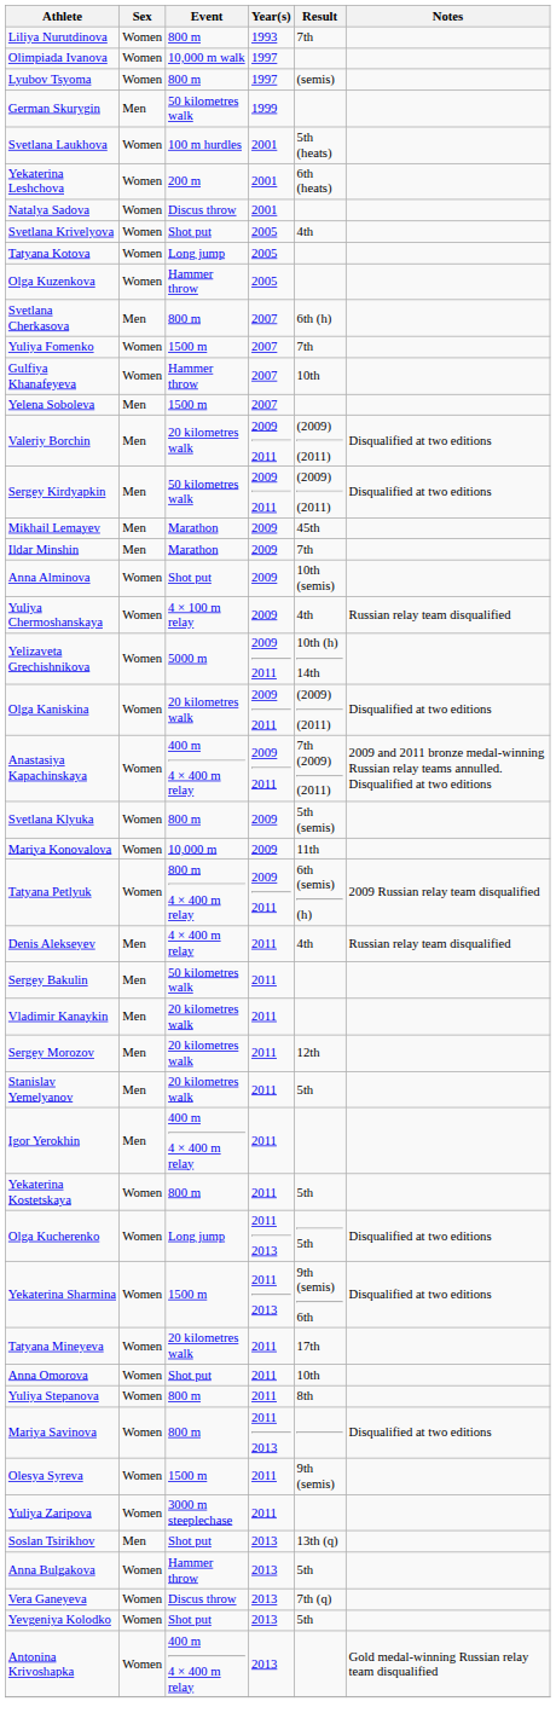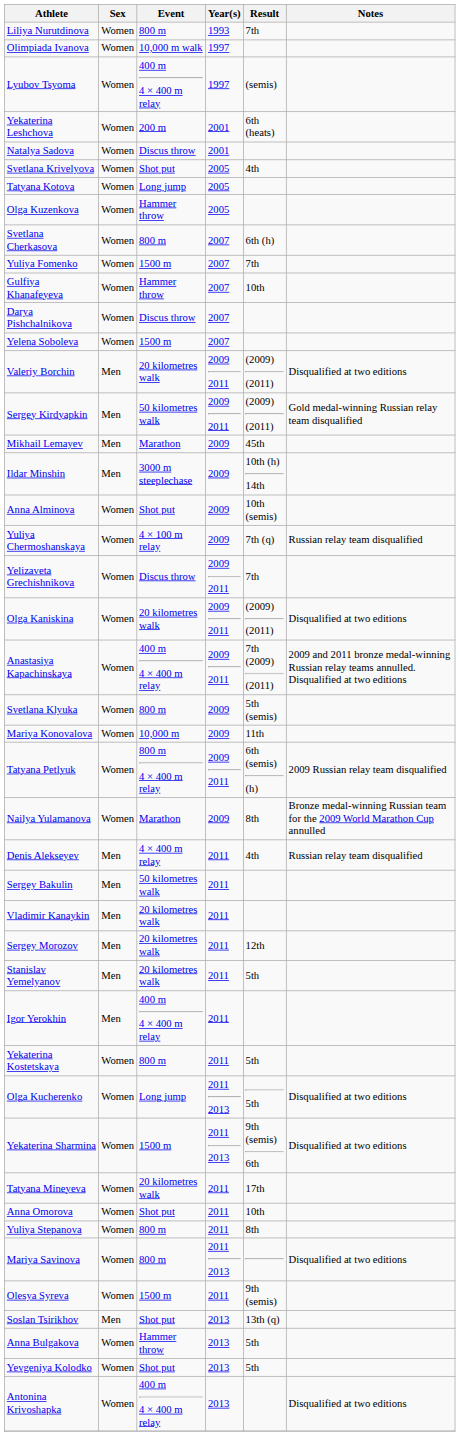 <table class="wikitable sortable" style="font-size:90%;">
 <tr>
 <th>Athlete</th>
 <th>Sex</th>
 <th>Event</th>
 <th>Year(s)</th>
 <th>Result</th>
 <th>Notes</th>
 </tr>
 <tr>
 <td><a href='#'>Liliya Nurutdinova</a></td>
 <td>Women</td>
 <td><a href='#'>800 m</a></td>
 <td><a href='#'>1993</a></td>
 <td>7th</td>
 <td></td>
 </tr>
 <tr>
 <td><a href='#'>Olimpiada Ivanova</a></td>
 <td>Women</td>
 <td><a href='#'>10,000 m walk</a></td>
 <td><a href='#'>1997</a></td>
 <td></td>
 <td></td>
 </tr>
 <tr>
 <td><a href='#'>Lyubov Tsyoma</a></td>
 <td>Women</td>
-<td><a href='#'>800 m</a></td>
+<td><a href='#'>400 m</a><hr><a href='#'>4 × 400 m relay</a></td>
 <td><a href='#'>1997</a></td>
 <td> (semis)</td>
-<td></td>
-</tr>
-<tr>
-<td><a href='#'>German Skurygin</a></td>
-<td>Men</td>
-<td><a href='#'>50 kilometres walk</a></td>
-<td><a href='#'>1999</a></td>
-<td></td>
-<td></td>
-</tr>
-<tr>
-<td><a href='#'>Svetlana Laukhova</a></td>
-<td>Women</td>
-<td><a href='#'>100 m hurdles</a></td>
-<td><a href='#'>2001</a></td>
-<td>5th (heats)</td>
 <td></td>
 </tr>
 <tr>
 <td><a href='#'>Yekaterina Leshchova</a></td>
 <td>Women</td>
 <td><a href='#'>200 m</a></td>
 <td><a href='#'>2001</a></td>
 <td>6th (heats)</td>
 <td></td>
 </tr>
 <tr>
 <td><a href='#'>Natalya Sadova</a></td>
 <td>Women</td>
 <td><a href='#'>Discus throw</a></td>
 <td><a href='#'>2001</a></td>
 <td></td>
 <td></td>
 </tr>
 <tr>
 <td><a href='#'>Svetlana Krivelyova</a></td>
 <td>Women</td>
 <td><a href='#'>Shot put</a></td>
 <td><a href='#'>2005</a></td>
 <td>4th</td>
 <td></td>
 </tr>
 <tr>
 <td><a href='#'>Tatyana Kotova</a></td>
 <td>Women</td>
 <td><a href='#'>Long jump</a></td>
 <td><a href='#'>2005</a></td>
 <td></td>
 <td></td>
 </tr>
 <tr>
 <td><a href='#'>Olga Kuzenkova</a></td>
 <td>Women</td>
 <td><a href='#'>Hammer throw</a></td>
 <td><a href='#'>2005</a></td>
 <td></td>
 <td></td>
 </tr>
 <tr>
 <td><a href='#'>Svetlana Cherkasova</a></td>
-<td>Men</td>
+<td>Women</td>
 <td><a href='#'>800 m</a></td>
 <td><a href='#'>2007</a></td>
 <td>6th (h)</td>
 <td></td>
 </tr>
 <tr>
 <td><a href='#'>Yuliya Fomenko</a></td>
 <td>Women</td>
 <td><a href='#'>1500 m</a></td>
 <td><a href='#'>2007</a></td>
 <td>7th</td>
 <td></td>
 </tr>
 <tr>
 <td><a href='#'>Gulfiya Khanafeyeva</a></td>
 <td>Women</td>
 <td><a href='#'>Hammer throw</a></td>
 <td><a href='#'>2007</a></td>
 <td>10th</td>
 <td></td>
 </tr>
 <tr>
+<td><a href='#'>Darya Pishchalnikova</a></td>
+<td>Women</td>
+<td><a href='#'>Discus throw</a></td>
+<td><a href='#'>2007</a></td>
+<td></td>
+<td></td>
+</tr>
+<tr>
 <td><a href='#'>Yelena Soboleva</a></td>
-<td>Men</td>
+<td>Women</td>
 <td><a href='#'>1500 m</a></td>
 <td><a href='#'>2007</a></td>
 <td></td>
 <td></td>
 </tr>
 <tr>
 <td><a href='#'>Valeriy Borchin</a></td>
 <td>Men</td>
 <td><a href='#'>20 kilometres walk</a></td>
 <td><a href='#'>2009</a><hr><a href='#'>2011</a></td>
 <td> (2009)<hr> (2011)</td>
 <td>Disqualified at two editions</td>
 </tr>
 <tr>
 <td><a href='#'>Sergey Kirdyapkin</a></td>
 <td>Men</td>
 <td><a href='#'>50 kilometres walk</a></td>
 <td><a href='#'>2009</a><hr><a href='#'>2011</a></td>
 <td> (2009)<hr> (2011)</td>
-<td>Disqualified at two editions</td>
+<td>Gold medal-winning Russian relay team disqualified</td>
 </tr>
 <tr>
 <td><a href='#'>Mikhail Lemayev</a></td>
 <td>Men</td>
 <td><a href='#'>Marathon</a></td>
 <td><a href='#'>2009</a></td>
 <td>45th</td>
 <td></td>
 </tr>
 <tr>
 <td><a href='#'>Ildar Minshin</a></td>
 <td>Men</td>
-<td><a href='#'>Marathon</a></td>
+<td><a href='#'>3000 m steeplechase</a></td>
 <td><a href='#'>2009</a></td>
-<td>7th</td>
+<td>10th (h)<hr>14th</td>
 <td></td>
 </tr>
 <tr>
 <td><a href='#'>Anna Alminova</a></td>
 <td>Women</td>
 <td><a href='#'>Shot put</a></td>
 <td><a href='#'>2009</a></td>
 <td>10th (semis)</td>
 <td></td>
 </tr>
 <tr>
 <td><a href='#'>Yuliya Chermoshanskaya</a></td>
 <td>Women</td>
 <td><a href='#'>4 × 100 m relay</a></td>
 <td><a href='#'>2009</a></td>
-<td>4th</td>
+<td>7th (q)</td>
 <td>Russian relay team disqualified</td>
 </tr>
 <tr>
 <td><a href='#'>Yelizaveta Grechishnikova</a></td>
 <td>Women</td>
-<td><a href='#'>5000 m</a></td>
+<td><a href='#'>Discus throw</a></td>
 <td><a href='#'>2009</a><hr><a href='#'>2011</a></td>
-<td>10th (h)<hr>14th</td>
+<td>7th</td>
 <td></td>
 </tr>
 <tr>
 <td><a href='#'>Olga Kaniskina</a></td>
 <td>Women</td>
 <td><a href='#'>20 kilometres walk</a></td>
 <td><a href='#'>2009</a><hr><a href='#'>2011</a></td>
 <td> (2009)<hr> (2011)</td>
 <td>Disqualified at two editions</td>
 </tr>
 <tr>
 <td><a href='#'>Anastasiya Kapachinskaya</a></td>
 <td>Women</td>
 <td><a href='#'>400 m</a><hr><a href='#'>4 × 400 m relay</a></td>
 <td><a href='#'>2009</a><hr><a href='#'>2011</a></td>
 <td>7th (2009)<hr> (2011)</td>
 <td>2009 and 2011 bronze medal-winning Russian relay teams annulled. Disqualified at two editions</td>
 </tr>
 <tr>
 <td><a href='#'>Svetlana Klyuka</a></td>
 <td>Women</td>
 <td><a href='#'>800 m</a></td>
 <td><a href='#'>2009</a></td>
 <td>5th (semis)</td>
 <td></td>
 </tr>
 <tr>
 <td><a href='#'>Mariya Konovalova</a></td>
 <td>Women</td>
 <td><a href='#'>10,000 m</a></td>
 <td><a href='#'>2009</a></td>
 <td>11th</td>
 <td></td>
 </tr>
 <tr>
 <td><a href='#'>Tatyana Petlyuk</a></td>
 <td>Women</td>
 <td><a href='#'>800 m</a><hr><a href='#'>4 × 400 m relay</a></td>
 <td><a href='#'>2009</a><hr><a href='#'>2011</a></td>
 <td>6th (semis)<hr> (h)</td>
 <td>2009 Russian relay team disqualified</td>
+</tr>
+<tr>
+<td><a href='#'>Nailya Yulamanova</a></td>
+<td>Women</td>
+<td><a href='#'>Marathon</a></td>
+<td><a href='#'>2009</a></td>
+<td>8th</td>
+<td>Bronze medal-winning Russian team for the <a href='#'>2009 World Marathon Cup</a> annulled</td>
 </tr>
 <tr>
 <td><a href='#'>Denis Alekseyev</a></td>
 <td>Men</td>
 <td><a href='#'>4 × 400 m relay</a></td>
 <td><a href='#'>2011</a></td>
 <td>4th</td>
 <td>Russian relay team disqualified</td>
 </tr>
 <tr>
 <td><a href='#'>Sergey Bakulin</a></td>
 <td>Men</td>
 <td><a href='#'>50 kilometres walk</a></td>
 <td><a href='#'>2011</a></td>
 <td></td>
 <td></td>
 </tr>
 <tr>
 <td><a href='#'>Vladimir Kanaykin</a></td>
 <td>Men</td>
 <td><a href='#'>20 kilometres walk</a></td>
 <td><a href='#'>2011</a></td>
 <td></td>
 <td></td>
 </tr>
 <tr>
 <td><a href='#'>Sergey Morozov</a></td>
 <td>Men</td>
 <td><a href='#'>20 kilometres walk</a></td>
 <td><a href='#'>2011</a></td>
 <td>12th</td>
 <td></td>
 </tr>
 <tr>
 <td><a href='#'>Stanislav Yemelyanov</a></td>
 <td>Men</td>
 <td><a href='#'>20 kilometres walk</a></td>
 <td><a href='#'>2011</a></td>
 <td>5th</td>
 <td></td>
 </tr>
 <tr>
 <td><a href='#'>Igor Yerokhin</a></td>
 <td>Men</td>
 <td><a href='#'>400 m</a><hr><a href='#'>4 × 400 m relay</a></td>
 <td><a href='#'>2011</a></td>
 <td></td>
 <td></td>
 </tr>
 <tr>
 <td><a href='#'>Yekaterina Kostetskaya</a></td>
 <td>Women</td>
 <td><a href='#'>800 m</a></td>
 <td><a href='#'>2011</a></td>
 <td>5th</td>
 <td></td>
 </tr>
 <tr>
 <td><a href='#'>Olga Kucherenko</a></td>
 <td>Women</td>
 <td><a href='#'>Long jump</a></td>
 <td><a href='#'>2011</a><hr><a href='#'>2013</a></td>
 <td><hr>5th</td>
 <td>Disqualified at two editions</td>
 </tr>
 <tr>
 <td><a href='#'>Yekaterina Sharmina</a></td>
 <td>Women</td>
 <td><a href='#'>1500 m</a></td>
 <td><a href='#'>2011</a><hr><a href='#'>2013</a></td>
 <td>9th (semis)<hr>6th</td>
 <td>Disqualified at two editions</td>
 </tr>
 <tr>
 <td><a href='#'>Tatyana Mineyeva</a></td>
 <td>Women</td>
 <td><a href='#'>20 kilometres walk</a></td>
 <td><a href='#'>2011</a></td>
 <td>17th</td>
 <td></td>
 </tr>
 <tr>
 <td><a href='#'>Anna Omorova</a></td>
 <td>Women</td>
 <td><a href='#'>Shot put</a></td>
 <td><a href='#'>2011</a></td>
 <td>10th</td>
 <td></td>
 </tr>
 <tr>
 <td><a href='#'>Yuliya Stepanova</a></td>
 <td>Women</td>
 <td><a href='#'>800 m</a></td>
 <td><a href='#'>2011</a></td>
 <td>8th</td>
 <td></td>
 </tr>
 <tr>
 <td><a href='#'>Mariya Savinova</a></td>
 <td>Women</td>
 <td><a href='#'>800 m</a></td>
 <td><a href='#'>2011</a><hr><a href='#'>2013</a></td>
 <td><hr></td>
 <td>Disqualified at two editions</td>
 </tr>
 <tr>
 <td><a href='#'>Olesya Syreva</a></td>
 <td>Women</td>
 <td><a href='#'>1500 m</a></td>
 <td><a href='#'>2011</a></td>
 <td>9th (semis)</td>
 <td></td>
 </tr>
 <tr>
-<td><a href='#'>Yuliya Zaripova</a></td>
-<td>Women</td>
-<td><a href='#'>3000 m steeplechase</a></td>
-<td><a href='#'>2011</a></td>
-<td></td>
-<td></td>
-</tr>
-<tr>
 <td><a href='#'>Soslan Tsirikhov</a></td>
 <td>Men</td>
 <td><a href='#'>Shot put</a></td>
 <td><a href='#'>2013</a></td>
 <td>13th (q)</td>
 <td></td>
 </tr>
 <tr>
 <td><a href='#'>Anna Bulgakova</a></td>
 <td>Women</td>
 <td><a href='#'>Hammer throw</a></td>
 <td><a href='#'>2013</a></td>
 <td>5th</td>
 <td></td>
 </tr>
 <tr>
-<td><a href='#'>Vera Ganeyeva</a></td>
-<td>Women</td>
-<td><a href='#'>Discus throw</a></td>
-<td><a href='#'>2013</a></td>
-<td>7th (q)</td>
-<td></td>
-</tr>
-<tr>
 <td><a href='#'>Yevgeniya Kolodko</a></td>
 <td>Women</td>
 <td><a href='#'>Shot put</a></td>
 <td><a href='#'>2013</a></td>
 <td>5th</td>
 <td></td>
 </tr>
 <tr>
 <td><a href='#'>Antonina Krivoshapka</a></td>
 <td>Women</td>
 <td><a href='#'>400 m</a><hr><a href='#'>4 × 400 m relay</a></td>
 <td><a href='#'>2013</a></td>
 <td></td>
-<td>Gold medal-winning Russian relay team disqualified</td>
+<td>Disqualified at two editions</td>
 </tr>
 <tr>
 </tr>
 </table>
